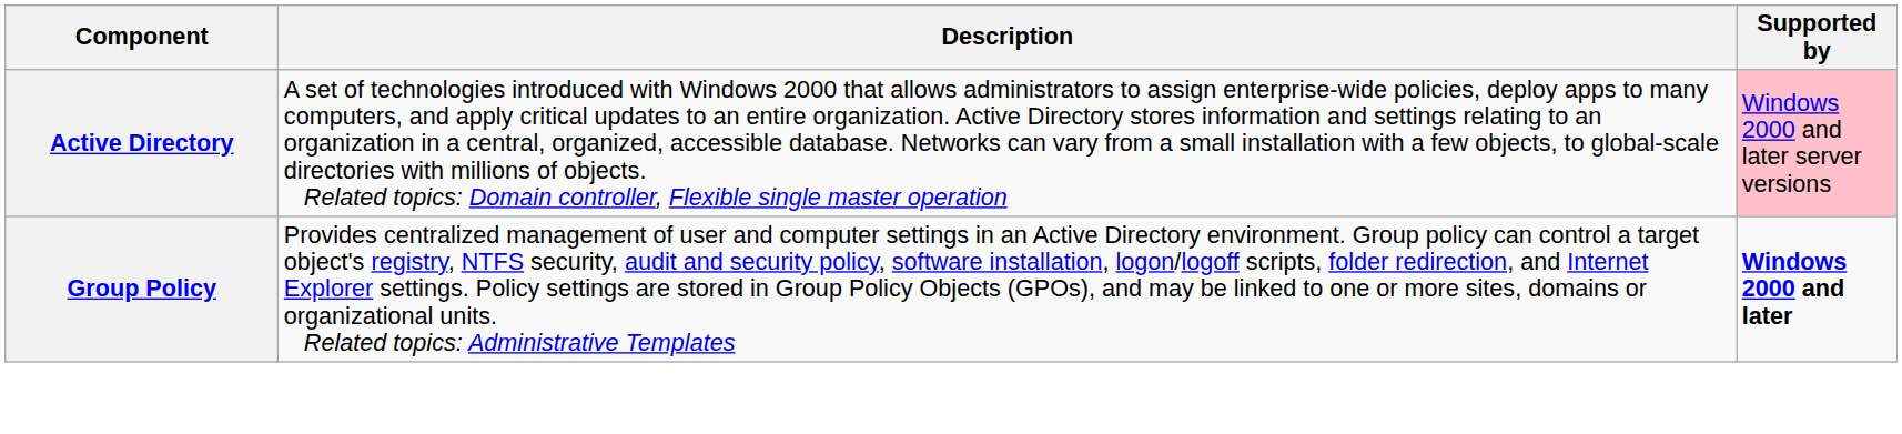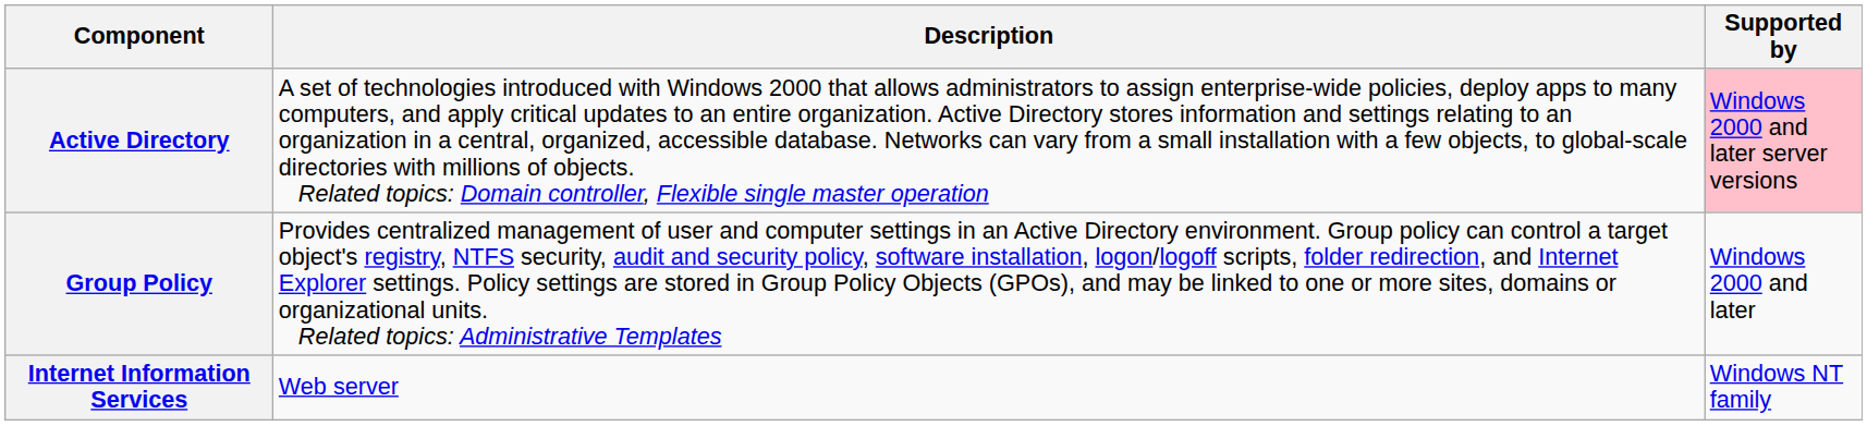 <table class="wikitable" width=100%>
 <tr>
 <th width="175" scope="col">Component</th>
 <th scope="col">Description</th>
 <th width=100>Supported by</th>
 </tr>
 <tr>
 <th scope="row"><a href='#'>Active Directory</a></th>
 <td>A set of technologies introduced with Windows 2000 that allows administrators to assign enterprise-wide policies, deploy apps to many computers, and apply critical updates to an entire organization. Active Directory stores information and settings relating to an organization in a central, organized, accessible database. Networks can vary from a small installation with a few objects, to global-scale directories with millions of objects.<br>   <em>Related topics: <a href='#'>Domain controller</a>, <a href='#'>Flexible single master operation</a></em></td>
 <td style="background: pink;"><a href='#'>Windows 2000</a> and later server versions</td>
 </tr>
 <tr>
 <th scope="row"><a href='#'>Group Policy</a></th>
 <td>Provides centralized management of user and computer settings in an Active Directory environment. Group policy can control a target object's <a href='#'>registry</a>, <a href='#'>NTFS</a> security, <a href='#'>audit and security policy</a>, <a href='#'>software installation</a>, <a href='#'>logon</a>/<a href='#'>logoff</a> scripts, <a href='#'>folder redirection</a>, and <a href='#'>Internet Explorer</a> settings. Policy settings are stored in Group Policy Objects (GPOs), and may be linked to one or more sites, domains or organizational units.<br>   <em>Related topics: <a href='#'>Administrative Templates</a></em></td>
-<td><strong><a href='#'>Windows 2000</a> and later</strong></td>
+<td><a href='#'>Windows 2000</a> and later</td>
+</tr>
+<tr>
+<th scope="row"><a href='#'>Internet Information Services</a></th>
+<td><a href='#'>Web server</a></td>
+<td><a href='#'>Windows NT family</a></td>
 </tr>
 </table>
